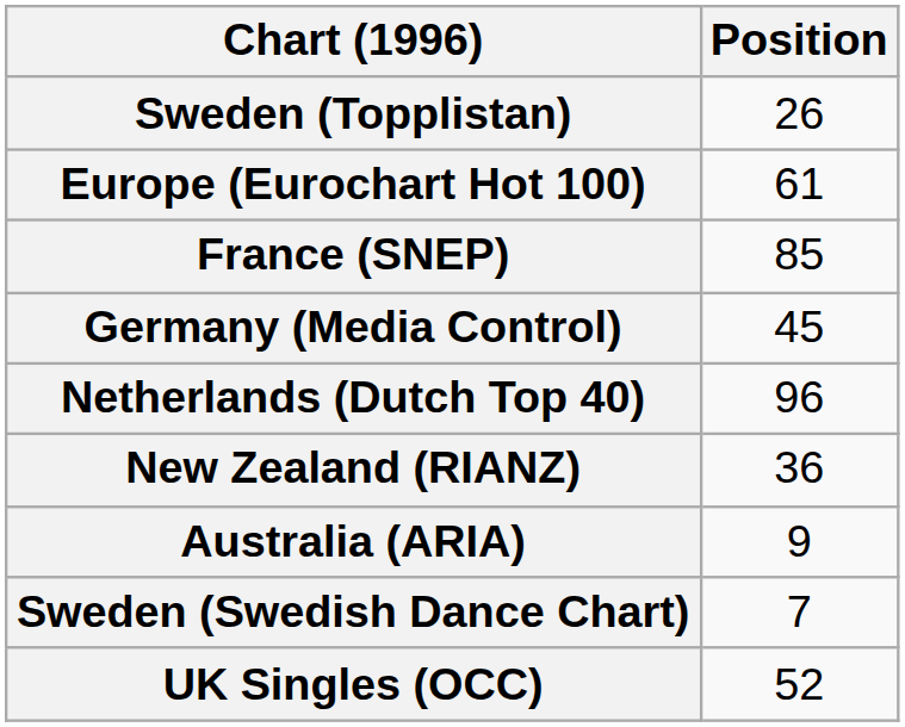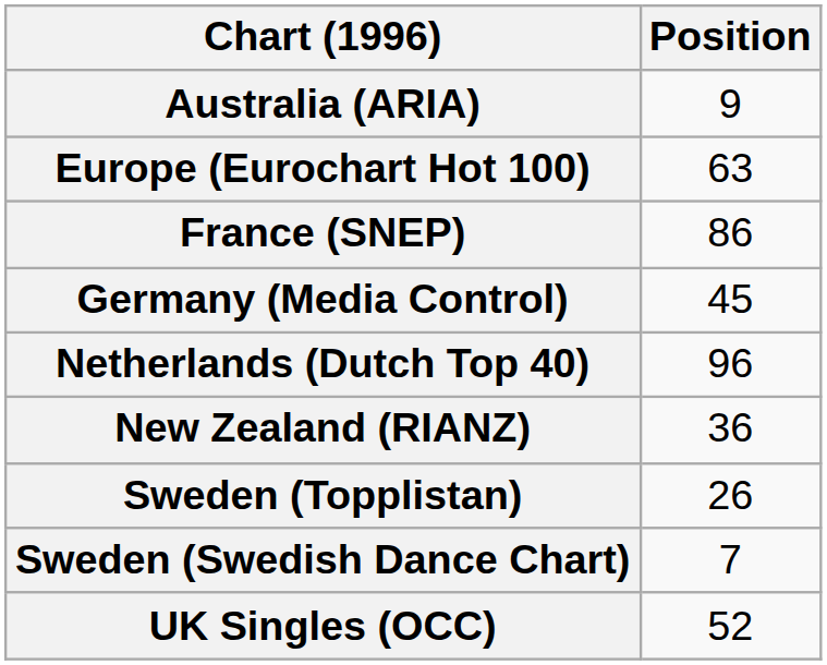 <table class="wikitable sortable plainrowheaders" style="text-align:center">
 <tr>
 <th>Chart (1996)</th>
 <th>Position</th>
 </tr>
 <tr>
-<th scope="row">Sweden (Topplistan)</th>
-<td>26</td>
+<th scope="row">Australia (ARIA)</th>
+<td>9</td>
 </tr>
 <tr>
 <th scope="row">Europe (Eurochart Hot 100)</th>
-<td>61</td>
+<td>63</td>
 </tr>
 <tr>
 <th scope="row">France (SNEP)</th>
-<td>85</td>
+<td>86</td>
 </tr>
 <tr>
 <th scope="row">Germany (Media Control)</th>
 <td>45</td>
 </tr>
 <tr>
 <th scope="row">Netherlands (Dutch Top 40)</th>
 <td>96</td>
 </tr>
 <tr>
 <th scope="row">New Zealand (RIANZ)</th>
 <td>36</td>
 </tr>
 <tr>
-<th scope="row">Australia (ARIA)</th>
-<td>9</td>
+<th scope="row">Sweden (Topplistan)</th>
+<td>26</td>
 </tr>
 <tr>
 <th scope="row">Sweden (Swedish Dance Chart)</th>
 <td>7</td>
 </tr>
 <tr>
 <th scope="row">UK Singles (OCC)</th>
 <td>52</td>
 </tr>
 </table>
